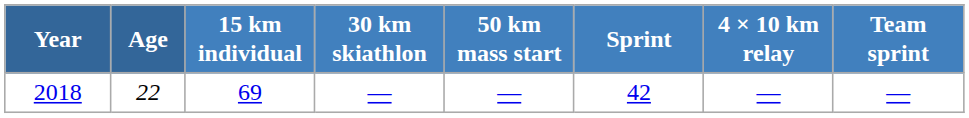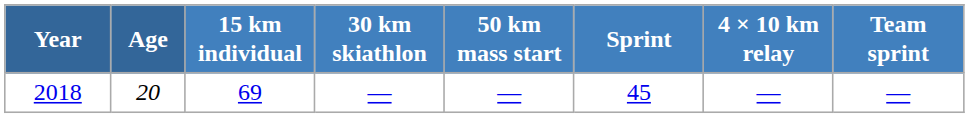 <table class="wikitable" style="font-size:95%; text-align:center; border:grey solid 1px; border-collapse:collapse; background:#ffffff;">
 <tr>
 <th style="background-color:#369; color:white; width:60px;"> Year </th>
 <th style="background-color:#369; color:white; width:40px;"> Age </th>
 <th style="background-color:#4180be; color:white; width:75px;"> 15 km <br> individual </th>
 <th style="background-color:#4180be; color:white; width:75px;"> 30 km <br> skiathlon </th>
 <th style="background-color:#4180be; color:white; width:75px;"> 50 km <br> mass start </th>
 <th style="background-color:#4180be; color:white; width:75px;"> Sprint </th>
 <th style="background-color:#4180be; color:white; width:75px;"> 4 × 10 km <br> relay </th>
 <th style="background-color:#4180be; color:white; width:75px;"> Team <br> sprint </th>
 </tr>
 <tr>
 <td><a href='#'>2018</a></td>
-<td><em>22</em></td>
+<td><em>20</em></td>
 <td><a href='#'>69</a></td>
 <td><a href='#'>—</a></td>
 <td><a href='#'>—</a></td>
-<td><a href='#'>42</a></td>
+<td><a href='#'>45</a></td>
 <td><a href='#'>—</a></td>
 <td><a href='#'>—</a></td>
 </tr>
 </table>
